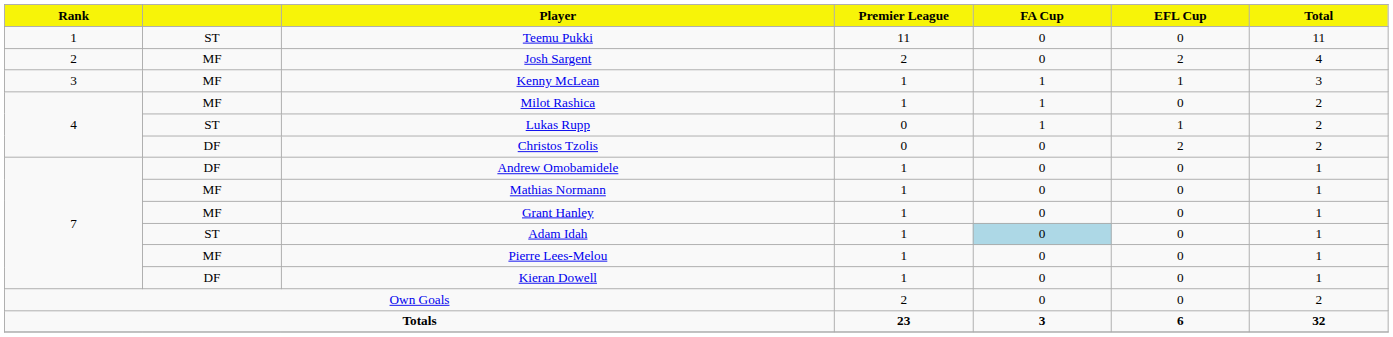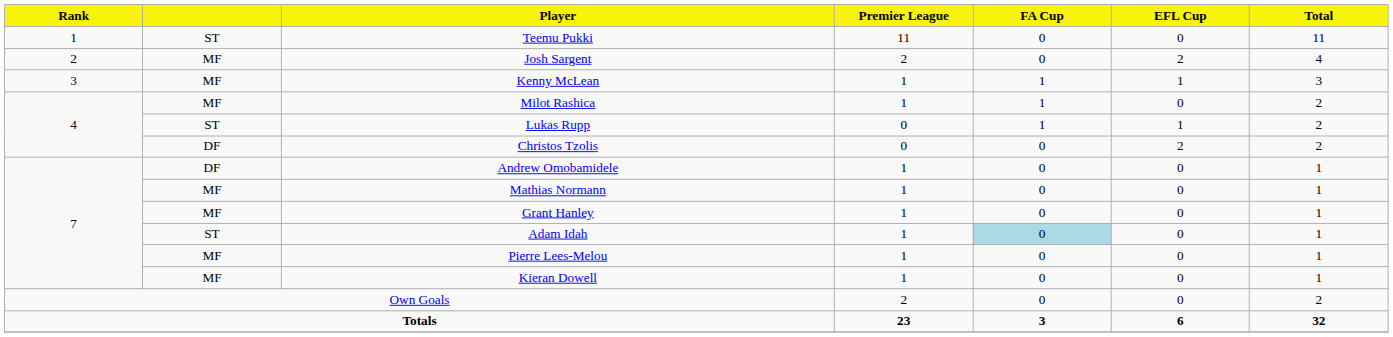 <table class="wikitable"  style="text-align:center; font-size:90%; width:95%;">
 <tr>
 <th style="background:#F7F408; color:#000000;  width:10%;">Rank</th>
 <th style="background:#F7F408; color:#000000;  width:10%;"></th>
 <th style="background:#F7F408; color:#000000; ">Player</th>
 <th style="background:#F7F408; color:#000000;  width:10%;">Premier League</th>
 <th style="background:#F7F408; color:#000000;  width:10%;">FA Cup</th>
 <th style="background:#F7F408; color:#000000;  width:10%;">EFL Cup</th>
 <th style="background:#F7F408; color:#000000;  width:10%;">Total</th>
 </tr>
 <tr>
 <td>1</td>
 <td>ST</td>
 <td><a href='#'>Teemu Pukki</a></td>
 <td>11</td>
 <td>0</td>
 <td>0</td>
 <td>11</td>
 </tr>
 <tr>
 <td>2</td>
 <td>MF</td>
 <td><a href='#'>Josh Sargent</a></td>
 <td>2</td>
 <td>0</td>
 <td>2</td>
 <td>4</td>
 </tr>
 <tr>
 <td>3</td>
 <td>MF</td>
 <td><a href='#'>Kenny McLean</a></td>
 <td>1</td>
 <td>1</td>
 <td>1</td>
 <td>3</td>
 </tr>
 <tr>
 <td rowspan=3>4</td>
 <td>MF</td>
 <td><a href='#'>Milot Rashica</a></td>
 <td>1</td>
 <td>1</td>
 <td>0</td>
 <td>2</td>
 </tr>
 <tr>
 <td>ST</td>
 <td><a href='#'>Lukas Rupp</a></td>
 <td>0</td>
 <td>1</td>
 <td>1</td>
 <td>2</td>
 </tr>
 <tr>
 <td>DF</td>
 <td><a href='#'>Christos Tzolis</a></td>
 <td>0</td>
 <td>0</td>
 <td>2</td>
 <td>2</td>
 </tr>
 <tr>
 <td rowspan=6>7</td>
 <td>DF</td>
 <td><a href='#'>Andrew Omobamidele</a></td>
 <td>1</td>
 <td>0</td>
 <td>0</td>
 <td>1</td>
 </tr>
 <tr>
 <td>MF</td>
 <td><a href='#'>Mathias Normann</a></td>
 <td>1</td>
 <td>0</td>
 <td>0</td>
 <td>1</td>
 </tr>
 <tr>
 <td>MF</td>
 <td><a href='#'>Grant Hanley</a></td>
 <td>1</td>
 <td>0</td>
 <td>0</td>
 <td>1</td>
 </tr>
 <tr>
 <td>ST</td>
 <td><a href='#'>Adam Idah</a></td>
 <td>1</td>
 <td style="background: lightblue;">0</td>
 <td>0</td>
 <td>1</td>
 </tr>
 <tr>
 <td>MF</td>
 <td><a href='#'>Pierre Lees-Melou</a></td>
 <td>1</td>
 <td>0</td>
 <td>0</td>
 <td>1</td>
 </tr>
 <tr>
-<td>DF</td>
+<td>MF</td>
 <td><a href='#'>Kieran Dowell</a></td>
 <td>1</td>
 <td>0</td>
 <td>0</td>
 <td>1</td>
 </tr>
 <tr>
 <td colspan="3"><a href='#'>Own Goals</a></td>
 <td>2</td>
 <td>0</td>
 <td>0</td>
 <td>2</td>
 </tr>
 <tr>
 <td colspan="3" style="text-align:center;"><strong>Totals</strong></td>
 <td><strong>23</strong></td>
 <td><strong>3</strong></td>
 <td><strong>6</strong></td>
 <td><strong>32</strong></td>
 </tr>
 <tr>
 </tr>
 </table>
